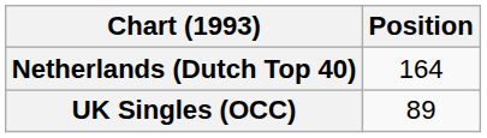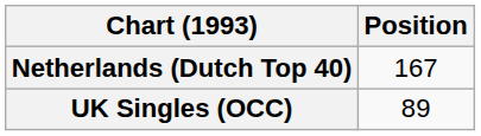 <table class="wikitable sortable plainrowheaders" style="text-align:center">
 <tr>
 <th scope="col">Chart (1993)</th>
 <th scope="col">Position</th>
 </tr>
 <tr>
 <th scope="row">Netherlands (Dutch Top 40)</th>
-<td>164</td>
+<td>167</td>
 </tr>
 <tr>
 <th scope="row">UK Singles (OCC)</th>
 <td>89</td>
 </tr>
 </table>
